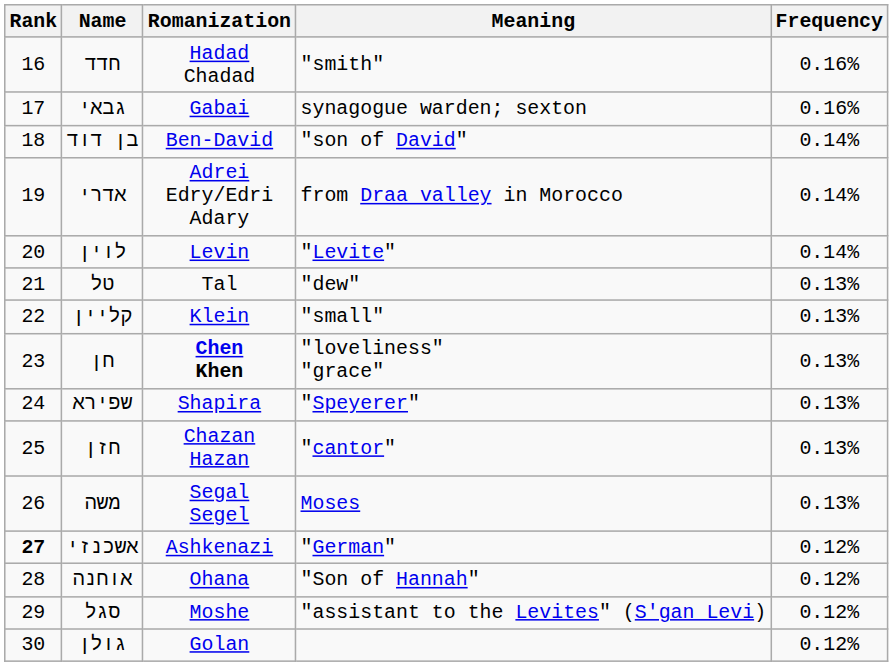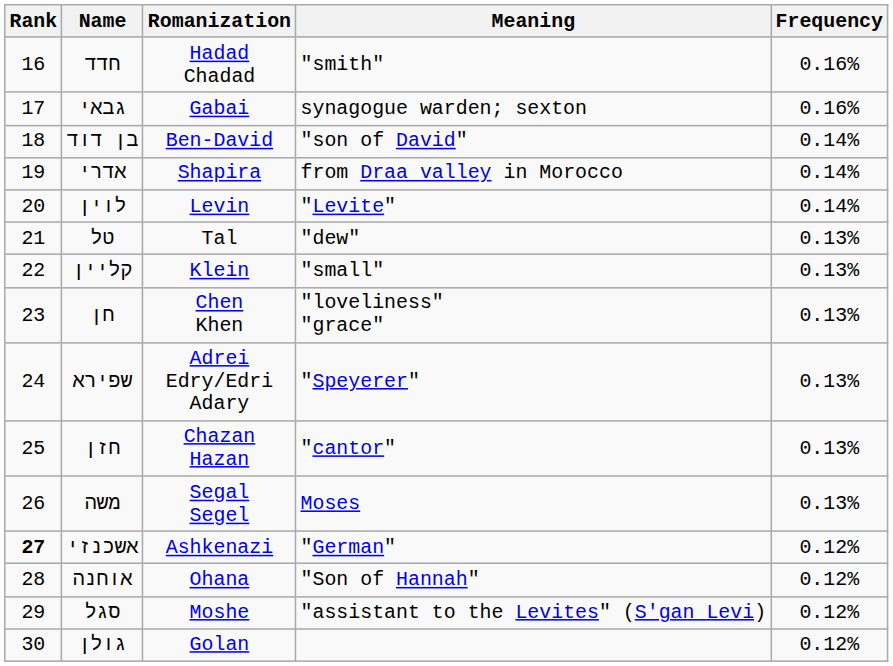 <table class="wikitable" style="text-align: center;">
 <tr>
 <th>Rank</th>
 <th>Name</th>
 <th>Romanization</th>
 <th>Meaning</th>
 <th>Frequency</th>
 </tr>
 <tr>
 <td>16</td>
 <td>חדד</td>
 <td><a href='#'>Hadad</a><br>Chadad</td>
 <td style="text-align: left;">"smith"</td>
 <td>0.16%</td>
 </tr>
 <tr>
 <td>17</td>
 <td>גבאי</td>
 <td><a href='#'>Gabai</a></td>
 <td style="text-align: left;">synagogue warden; sexton</td>
 <td>0.16%</td>
 </tr>
 <tr>
 <td>18</td>
 <td>בן דוד</td>
 <td><a href='#'>Ben-David</a></td>
 <td style="text-align: left;">"son of <a href='#'>David</a>"</td>
 <td>0.14%</td>
 </tr>
 <tr>
 <td>19</td>
 <td>אדרי</td>
-<td><a href='#'>Adrei</a><br>Edry/Edri<br>Adary</td>
+<td><a href='#'>Shapira</a></td>
 <td style="text-align: left;">from <a href='#'>Draa valley</a> in Morocco</td>
 <td>0.14%</td>
 </tr>
 <tr>
 <td>20</td>
 <td>לוין</td>
 <td><a href='#'>Levin</a></td>
 <td style="text-align: left;">"<a href='#'>Levite</a>"</td>
 <td>0.14%</td>
 </tr>
 <tr>
 <td>21</td>
 <td>טל</td>
 <td>Tal</td>
 <td style="text-align: left;">"dew"</td>
 <td>0.13%</td>
 </tr>
 <tr>
 <td>22</td>
 <td>קליין</td>
 <td><a href='#'>Klein</a></td>
 <td style="text-align: left;">"small"</td>
 <td>0.13%</td>
 </tr>
 <tr>
 <td>23</td>
 <td>חן</td>
-<td><strong><a href='#'>Chen</a><br>Khen</strong></td>
+<td><a href='#'>Chen</a><br>Khen</td>
 <td style="text-align: left;">"loveliness"<br>"grace"</td>
 <td>0.13%</td>
 </tr>
 <tr>
 <td>24</td>
 <td>שפירא</td>
-<td><a href='#'>Shapira</a></td>
+<td><a href='#'>Adrei</a><br>Edry/Edri<br>Adary</td>
 <td style="text-align: left;">"<a href='#'>Speyerer</a>"</td>
 <td>0.13%</td>
 </tr>
 <tr>
 <td>25</td>
 <td>חזן</td>
 <td><a href='#'>Chazan</a><br><a href='#'>Hazan</a></td>
 <td style="text-align: left;">"<a href='#'>cantor</a>"</td>
 <td>0.13%</td>
 </tr>
 <tr>
 <td>26</td>
 <td>משה</td>
 <td><a href='#'>Segal</a><br><a href='#'>Segel</a></td>
 <td style="text-align: left;"><a href='#'>Moses</a></td>
 <td>0.13%</td>
 </tr>
 <tr>
 <td><strong>27</strong></td>
 <td>אשכנזי</td>
 <td><a href='#'>Ashkenazi</a></td>
 <td style="text-align: left;">"<a href='#'>German</a>"</td>
 <td>0.12%</td>
 </tr>
 <tr>
 <td>28</td>
 <td>אוחנה</td>
 <td><a href='#'>Ohana</a></td>
 <td style="text-align: left;">"Son of <a href='#'>Hannah</a>"</td>
 <td>0.12%</td>
 </tr>
 <tr>
 <td>29</td>
 <td>סגל</td>
 <td><a href='#'>Moshe</a></td>
 <td style="text-align: left;">"assistant to the <a href='#'>Levites</a>" (<a href='#'>S'gan Levi</a>)</td>
 <td>0.12%</td>
 </tr>
 <tr>
 <td>30</td>
 <td>גולן</td>
 <td><a href='#'>Golan</a></td>
 <td></td>
 <td>0.12%</td>
 </tr>
 </table>
